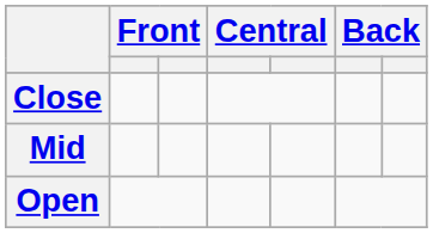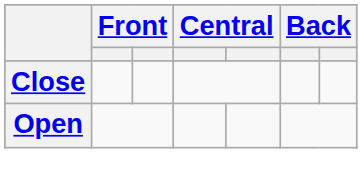 <table class="wikitable" border="1" style="text-align:center">
 <tr>
 <th rowspan="2"></th>
 <th colspan="2"><a href='#'>Front</a></th>
 <th colspan="2"><a href='#'>Central</a></th>
 <th colspan="2"><a href='#'>Back</a></th>
 </tr>
 <tr>
 <th></th>
 <th></th>
 <th></th>
 <th></th>
 <th></th>
 <th></th>
 </tr>
 <tr>
 <th><a href='#'>Close</a></th>
 <td></td>
 <td></td>
 <td colspan="2"></td>
 <td></td>
 <td></td>
 </tr>
 <tr>
-<th><a href='#'>Mid</a></th>
-<td></td>
-<td></td>
-<td></td>
-<td></td>
-<td></td>
-<td></td>
-</tr>
-<tr>
 <th><a href='#'>Open</a></th>
 <td colspan="2"></td>
 <td></td>
 <td></td>
 <td colspan="2"></td>
 </tr>
 </table>
